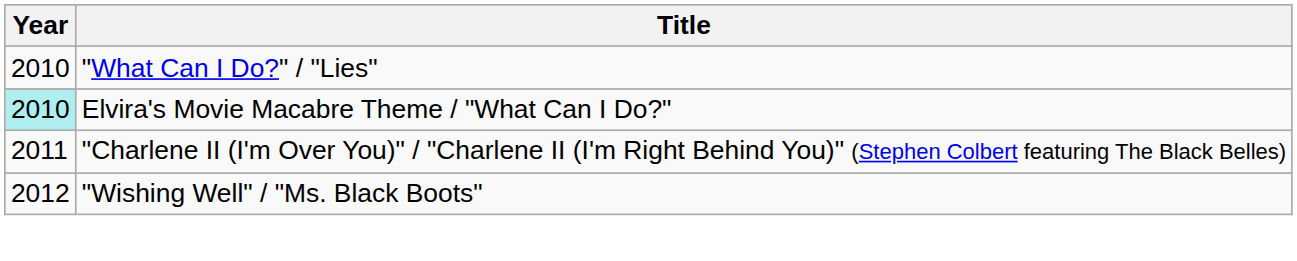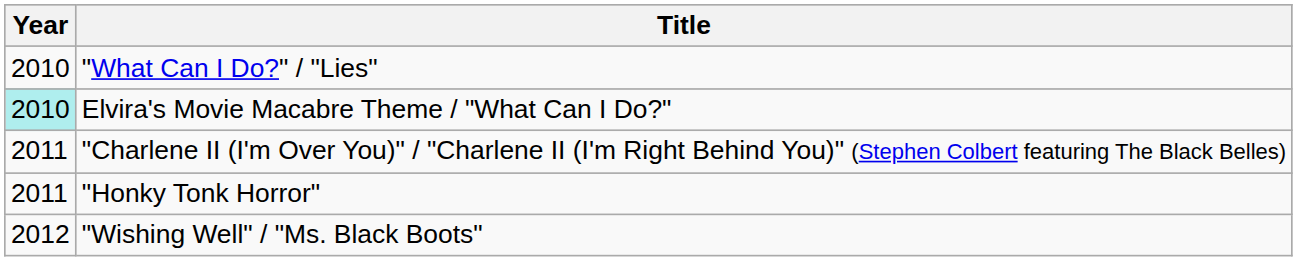 <table class="wikitable">
 <tr>
 <th>Year</th>
 <th>Title</th>
 </tr>
 <tr>
 <td>2010</td>
 <td>"<a href='#'>What Can I Do?</a>" / "Lies"</td>
 </tr>
 <tr>
 <td style="background: paleturquoise;">2010</td>
 <td>Elvira's Movie Macabre Theme / "What Can I Do?"</td>
 </tr>
 <tr>
 <td>2011</td>
 <td>"Charlene II (I'm Over You)" / "Charlene II (I'm Right Behind You)" <small>(<a href='#'>Stephen Colbert</a> featuring The Black Belles)</small></td>
 </tr>
 <tr>
+<td>2011</td>
+<td>"Honky Tonk Horror"</td>
+</tr>
+<tr>
 <td>2012</td>
 <td>"Wishing Well" / "Ms. Black Boots"</td>
 </tr>
 </table>
